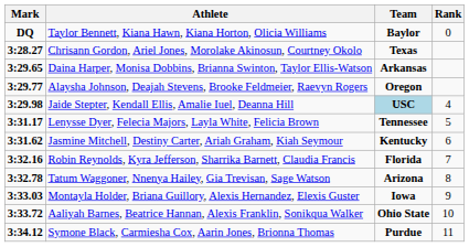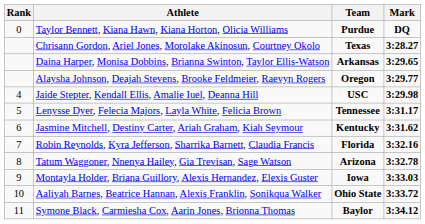 <table class="wikitable sortable" style="text-align: center;">
 <tr>
-<th>Mark</th>
+<th>Rank</th>
 <th>Athlete</th>
 <th>Team</th>
-<th>Rank</th>
+<th>Mark</th>
 </tr>
 <tr>
+<td>0</td>
+<td align=left><a href='#'>Taylor Bennett</a>, <a href='#'>Kiana Hawn</a>, <a href='#'>Kiana Horton</a>, <a href='#'>Olicia Williams</a></td>
+<td><strong>Purdue</strong></td>
 <td><strong>DQ</strong></td>
-<td align=left><a href='#'>Taylor Bennett</a>, <a href='#'>Kiana Hawn</a>, <a href='#'>Kiana Horton</a>, <a href='#'>Olicia Williams</a></td>
-<td><strong>Baylor</strong></td>
-<td>0</td>
 </tr>
 <tr>
-<td><strong>3:28.27</strong></td>
+<td></td>
 <td align=left><a href='#'>Chrisann Gordon</a>, <a href='#'>Ariel Jones</a>, <a href='#'>Morolake Akinosun</a>, <a href='#'>Courtney Okolo</a></td>
 <td><strong>Texas</strong></td>
-<td></td>
+<td><strong>3:28.27</strong></td>
 </tr>
 <tr>
-<td><strong>3:29.65</strong></td>
+<td></td>
 <td align=left><a href='#'>Daina Harper</a>, <a href='#'>Monisa Dobbins</a>, <a href='#'>Brianna Swinton</a>, <a href='#'>Taylor Ellis-Watson</a></td>
 <td><strong>Arkansas</strong></td>
-<td></td>
+<td><strong>3:29.65</strong></td>
 </tr>
 <tr>
-<td><strong>3:29.77</strong></td>
+<td></td>
 <td align=left><a href='#'>Alaysha Johnson</a>, <a href='#'>Deajah Stevens</a>, <a href='#'>Brooke Feldmeier</a>, <a href='#'>Raevyn Rogers</a></td>
 <td><strong>Oregon</strong></td>
-<td></td>
+<td><strong>3:29.77</strong></td>
 </tr>
 <tr>
+<td>4</td>
+<td align=left><a href='#'>Jaide Stepter</a>, <a href='#'>Kendall Ellis</a>, <a href='#'>Amalie Iuel</a>, <a href='#'>Deanna Hill</a></td>
+<td><strong>USC</strong></td>
 <td><strong>3:29.98</strong></td>
-<td align=left><a href='#'>Jaide Stepter</a>, <a href='#'>Kendall Ellis</a>, <a href='#'>Amalie Iuel</a>, <a href='#'>Deanna Hill</a></td>
-<td style="background: lightblue;"><strong>USC</strong></td>
-<td>4</td>
 </tr>
 <tr>
-<td><strong>3:31.17</strong></td>
+<td>5</td>
 <td align=left><a href='#'>Lenysse Dyer</a>, <a href='#'>Felecia Majors</a>, <a href='#'>Layla White</a>, <a href='#'>Felicia Brown</a></td>
 <td><strong>Tennessee</strong></td>
-<td>5</td>
+<td><strong>3:31.17</strong></td>
 </tr>
 <tr>
-<td><strong>3:31.62</strong></td>
+<td>6</td>
 <td align=left><a href='#'>Jasmine Mitchell</a>, <a href='#'>Destiny Carter</a>, <a href='#'>Ariah Graham</a>, <a href='#'>Kiah Seymour</a></td>
 <td><strong>Kentucky</strong></td>
-<td>6</td>
+<td><strong>3:31.62</strong></td>
 </tr>
 <tr>
-<td><strong>3:32.16</strong></td>
+<td>7</td>
 <td align=left><a href='#'>Robin Reynolds</a>, <a href='#'>Kyra Jefferson</a>, <a href='#'>Sharrika Barnett</a>, <a href='#'>Claudia Francis</a></td>
 <td><strong>Florida</strong></td>
-<td>7</td>
+<td><strong>3:32.16</strong></td>
 </tr>
 <tr>
-<td><strong>3:32.78</strong></td>
+<td>8</td>
 <td align=left><a href='#'>Tatum Waggoner</a>, <a href='#'>Nnenya Hailey</a>, <a href='#'>Gia Trevisan</a>, <a href='#'>Sage Watson</a></td>
 <td><strong>Arizona</strong></td>
-<td>8</td>
+<td><strong>3:32.78</strong></td>
 </tr>
 <tr>
-<td><strong>3:33.03</strong></td>
+<td>9</td>
 <td align=left><a href='#'>Montayla Holder</a>, <a href='#'>Briana Guillory</a>, <a href='#'>Alexis Hernandez</a>, <a href='#'>Elexis Guster</a></td>
 <td><strong>Iowa</strong></td>
-<td>9</td>
+<td><strong>3:33.03</strong></td>
 </tr>
 <tr>
-<td><strong>3:33.72</strong></td>
+<td>10</td>
 <td align=left><a href='#'>Aaliyah Barnes</a>, <a href='#'>Beatrice Hannan</a>, <a href='#'>Alexis Franklin</a>, <a href='#'>Sonikqua Walker</a></td>
 <td><strong>Ohio State</strong></td>
-<td>10</td>
+<td><strong>3:33.72</strong></td>
 </tr>
 <tr>
+<td>11</td>
+<td align=left><a href='#'>Symone Black</a>, <a href='#'>Carmiesha Cox</a>, <a href='#'>Aarin Jones</a>, <a href='#'>Brionna Thomas</a></td>
+<td><strong>Baylor</strong></td>
 <td><strong>3:34.12</strong></td>
-<td align=left><a href='#'>Symone Black</a>, <a href='#'>Carmiesha Cox</a>, <a href='#'>Aarin Jones</a>, <a href='#'>Brionna Thomas</a></td>
-<td><strong>Purdue</strong></td>
-<td>11</td>
 </tr>
 </table>
